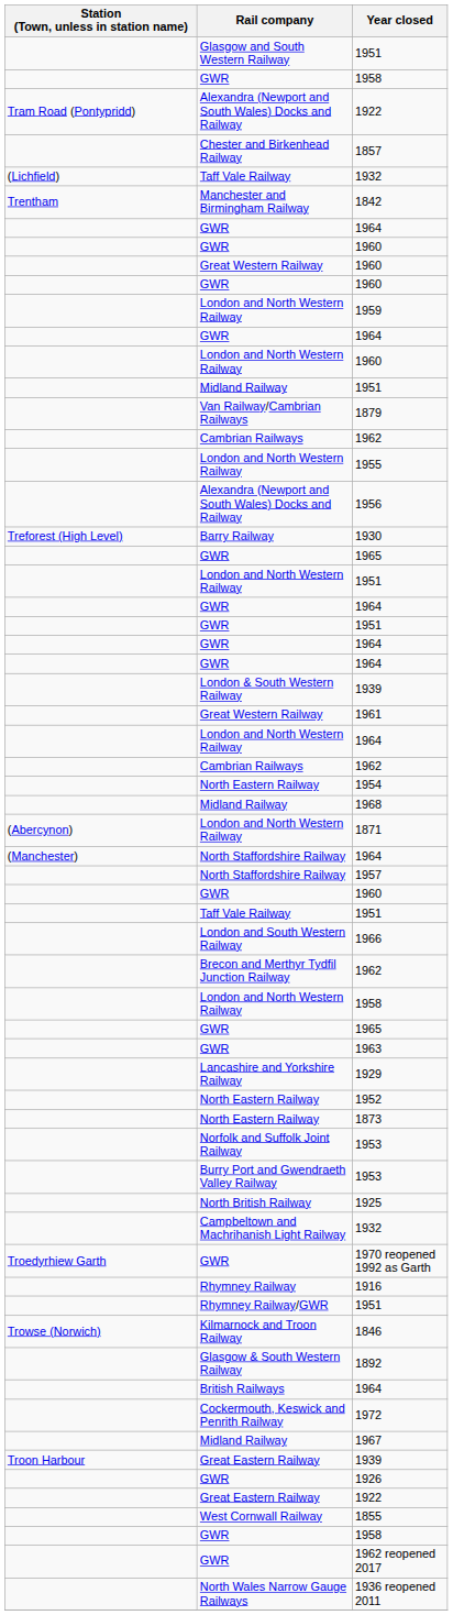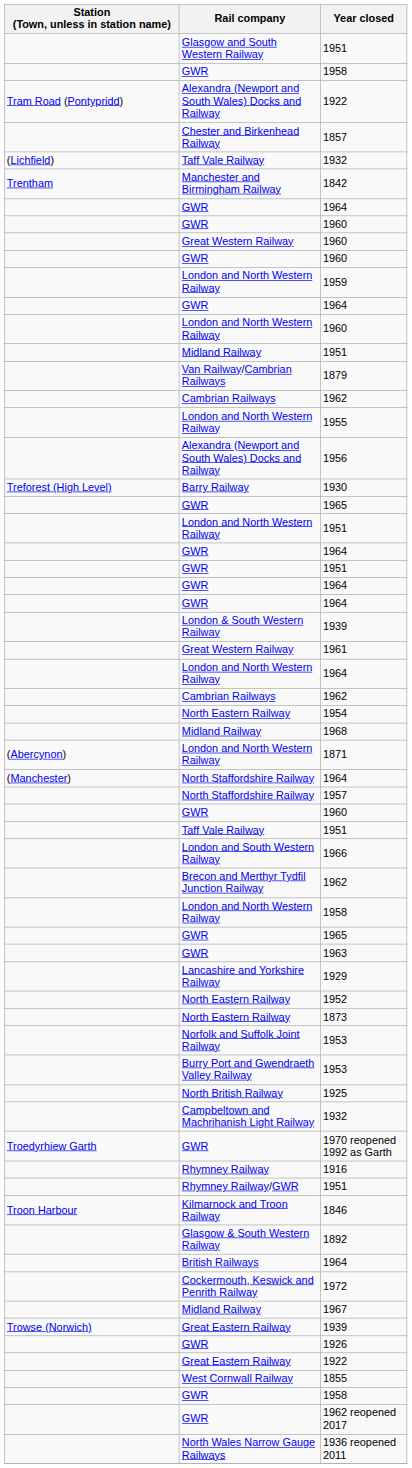 <table class="wikitable sortable">
 <tr>
 <th style="width:250px">Station<br>(Town, unless in station name)</th>
 <th style="width:200px">Rail company</th>
 <th style="width:120px">Year closed</th>
 </tr>
 <tr>
 <td></td>
 <td><a href='#'>Glasgow and South Western Railway</a></td>
 <td>1951</td>
 </tr>
 <tr>
 <td></td>
 <td><a href='#'>GWR</a></td>
 <td>1958</td>
 </tr>
 <tr>
 <td><a href='#'>Tram Road</a> (<a href='#'>Pontypridd</a>)</td>
 <td><a href='#'>Alexandra (Newport and South Wales) Docks and Railway</a></td>
 <td>1922</td>
 </tr>
 <tr>
 <td></td>
 <td><a href='#'>Chester and Birkenhead Railway</a></td>
 <td>1857</td>
 </tr>
 <tr>
 <td> (<a href='#'>Lichfield</a>)</td>
 <td><a href='#'>Taff Vale Railway</a></td>
 <td>1932</td>
 </tr>
 <tr>
 <td><a href='#'>Trentham</a></td>
 <td><a href='#'>Manchester and Birmingham Railway</a></td>
 <td>1842</td>
 </tr>
 <tr>
 <td></td>
 <td><a href='#'>GWR</a></td>
 <td>1964</td>
 </tr>
 <tr>
 <td></td>
 <td><a href='#'>GWR</a></td>
 <td>1960</td>
 </tr>
 <tr>
 <td></td>
 <td><a href='#'>Great Western Railway</a></td>
 <td>1960</td>
 </tr>
 <tr>
 <td></td>
 <td><a href='#'>GWR</a></td>
 <td>1960</td>
 </tr>
 <tr>
 <td></td>
 <td><a href='#'>London and North Western Railway</a></td>
 <td>1959</td>
 </tr>
 <tr>
 <td></td>
 <td><a href='#'>GWR</a></td>
 <td>1964</td>
 </tr>
 <tr>
 <td></td>
 <td><a href='#'>London and North Western Railway</a></td>
 <td>1960</td>
 </tr>
 <tr>
 <td></td>
 <td><a href='#'>Midland Railway</a></td>
 <td>1951</td>
 </tr>
 <tr>
 <td></td>
 <td><a href='#'>Van Railway</a>/<a href='#'>Cambrian Railways</a></td>
 <td>1879</td>
 </tr>
 <tr>
 <td></td>
 <td><a href='#'>Cambrian Railways</a></td>
 <td>1962</td>
 </tr>
 <tr>
 <td></td>
 <td><a href='#'>London and North Western Railway</a></td>
 <td>1955</td>
 </tr>
 <tr>
 <td></td>
 <td><a href='#'>Alexandra (Newport and South Wales) Docks and Railway</a></td>
 <td>1956</td>
 </tr>
 <tr>
 <td><a href='#'>Treforest (High Level)</a></td>
 <td><a href='#'>Barry Railway</a></td>
 <td>1930</td>
 </tr>
 <tr>
 <td></td>
 <td><a href='#'>GWR</a></td>
 <td>1965</td>
 </tr>
 <tr>
 <td></td>
 <td><a href='#'>London and North Western Railway</a></td>
 <td>1951</td>
 </tr>
 <tr>
 <td></td>
 <td><a href='#'>GWR</a></td>
 <td>1964</td>
 </tr>
 <tr>
 <td></td>
 <td><a href='#'>GWR</a></td>
 <td>1951</td>
 </tr>
 <tr>
 <td></td>
 <td><a href='#'>GWR</a></td>
 <td>1964</td>
 </tr>
 <tr>
 <td></td>
 <td><a href='#'>GWR</a></td>
 <td>1964</td>
 </tr>
 <tr>
 <td></td>
 <td><a href='#'>London & South Western Railway</a></td>
 <td>1939</td>
 </tr>
 <tr>
 <td></td>
 <td><a href='#'>Great Western Railway</a></td>
 <td>1961</td>
 </tr>
 <tr>
 <td></td>
 <td><a href='#'>London and North Western Railway</a></td>
 <td>1964</td>
 </tr>
 <tr>
 <td></td>
 <td><a href='#'>Cambrian Railways</a></td>
 <td>1962</td>
 </tr>
 <tr>
 <td></td>
 <td><a href='#'>North Eastern Railway</a></td>
 <td>1954</td>
 </tr>
 <tr>
 <td></td>
 <td><a href='#'>Midland Railway</a></td>
 <td>1968</td>
 </tr>
 <tr>
 <td> (<a href='#'>Abercynon</a>)</td>
 <td><a href='#'>London and North Western Railway</a></td>
 <td>1871</td>
 </tr>
 <tr>
 <td> (<a href='#'>Manchester</a>)</td>
 <td><a href='#'>North Staffordshire Railway</a></td>
 <td>1964</td>
 </tr>
 <tr>
 <td></td>
 <td><a href='#'>North Staffordshire Railway</a></td>
 <td>1957</td>
 </tr>
 <tr>
 <td></td>
 <td><a href='#'>GWR</a></td>
 <td>1960</td>
 </tr>
 <tr>
 <td></td>
 <td><a href='#'>Taff Vale Railway</a></td>
 <td>1951</td>
 </tr>
 <tr>
 <td></td>
 <td><a href='#'>London and South Western Railway</a></td>
 <td>1966</td>
 </tr>
 <tr>
 <td></td>
 <td><a href='#'>Brecon and Merthyr Tydfil Junction Railway</a></td>
 <td>1962</td>
 </tr>
 <tr>
 <td></td>
 <td><a href='#'>London and North Western Railway</a></td>
 <td>1958</td>
 </tr>
 <tr>
 <td></td>
 <td><a href='#'>GWR</a></td>
 <td>1965</td>
 </tr>
 <tr>
 <td></td>
 <td><a href='#'>GWR</a></td>
 <td>1963</td>
 </tr>
 <tr>
 <td></td>
 <td><a href='#'>Lancashire and Yorkshire Railway</a></td>
 <td>1929</td>
 </tr>
 <tr>
 <td></td>
 <td><a href='#'>North Eastern Railway</a></td>
 <td>1952</td>
 </tr>
 <tr>
 <td></td>
 <td><a href='#'>North Eastern Railway</a></td>
 <td>1873</td>
 </tr>
 <tr>
 <td></td>
 <td><a href='#'>Norfolk and Suffolk Joint Railway</a></td>
 <td>1953</td>
 </tr>
 <tr>
 <td></td>
 <td><a href='#'>Burry Port and Gwendraeth Valley Railway</a></td>
 <td>1953</td>
 </tr>
 <tr>
 <td></td>
 <td><a href='#'>North British Railway</a></td>
 <td>1925</td>
 </tr>
 <tr>
 <td></td>
 <td><a href='#'>Campbeltown and Machrihanish Light Railway</a></td>
 <td>1932</td>
 </tr>
 <tr>
 <td><a href='#'>Troedyrhiew Garth</a></td>
 <td><a href='#'>GWR</a></td>
 <td>1970 reopened 1992 as Garth</td>
 </tr>
 <tr>
 <td></td>
 <td><a href='#'>Rhymney Railway</a></td>
 <td>1916</td>
 </tr>
 <tr>
 <td></td>
 <td><a href='#'>Rhymney Railway</a>/<a href='#'>GWR</a></td>
 <td>1951</td>
 </tr>
 <tr>
-<td><a href='#'>Trowse (Norwich)</a></td>
+<td><a href='#'>Troon Harbour</a></td>
 <td><a href='#'>Kilmarnock and Troon Railway</a></td>
 <td>1846</td>
 </tr>
 <tr>
 <td></td>
 <td><a href='#'>Glasgow & South Western Railway</a></td>
 <td>1892</td>
 </tr>
 <tr>
 <td></td>
 <td><a href='#'>British Railways</a></td>
 <td>1964</td>
 </tr>
 <tr>
 <td></td>
 <td><a href='#'>Cockermouth, Keswick and Penrith Railway</a></td>
 <td>1972</td>
 </tr>
 <tr>
 <td></td>
 <td><a href='#'>Midland Railway</a></td>
 <td>1967</td>
 </tr>
 <tr>
-<td><a href='#'>Troon Harbour</a></td>
+<td><a href='#'>Trowse (Norwich)</a></td>
 <td><a href='#'>Great Eastern Railway</a></td>
 <td>1939</td>
 </tr>
 <tr>
 <td></td>
 <td><a href='#'>GWR</a></td>
 <td>1926</td>
 </tr>
 <tr>
 <td></td>
 <td><a href='#'>Great Eastern Railway</a></td>
 <td>1922</td>
 </tr>
 <tr>
 <td></td>
 <td><a href='#'>West Cornwall Railway</a></td>
 <td>1855</td>
 </tr>
 <tr>
 <td></td>
 <td><a href='#'>GWR</a></td>
 <td>1958</td>
 </tr>
 <tr>
 <td></td>
 <td><a href='#'>GWR</a></td>
 <td>1962 reopened 2017</td>
 </tr>
 <tr>
 <td></td>
 <td><a href='#'>North Wales Narrow Gauge Railways</a></td>
 <td>1936 reopened 2011</td>
 </tr>
 <tr>
 </tr>
 </table>
